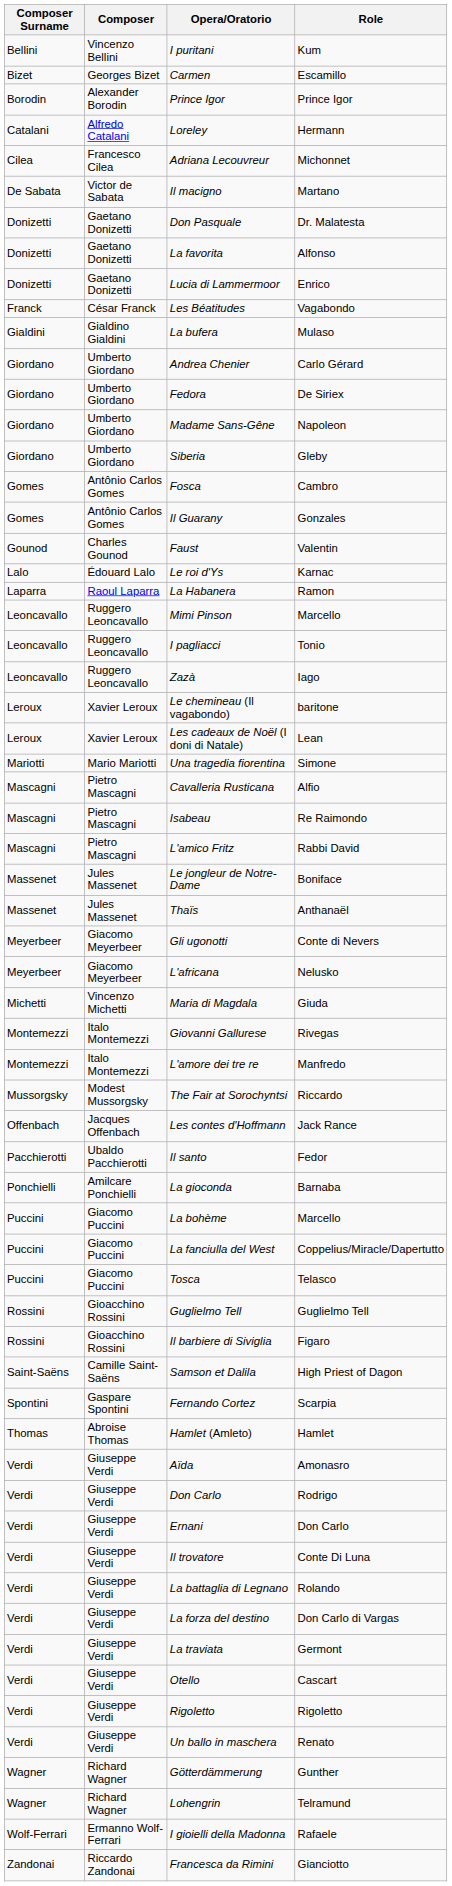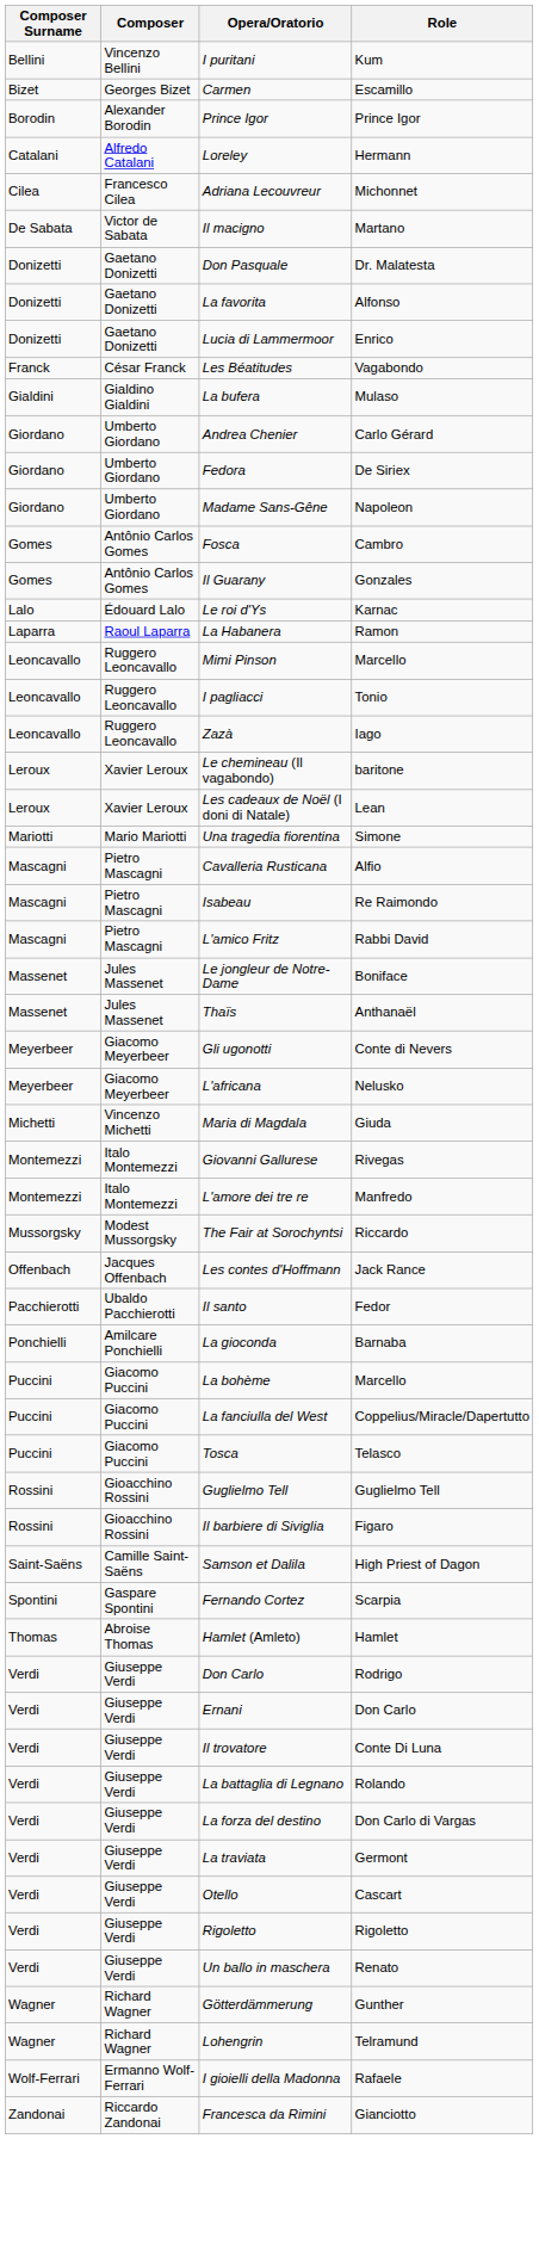 <table class="wikitable sortable" style="width: 100%;">
 <tr>
 <th>Composer Surname</th>
 <th>Composer</th>
 <th>Opera/Oratorio</th>
 <th>Role</th>
 </tr>
 <tr>
 <td>Bellini</td>
 <td>Vincenzo Bellini</td>
 <td><em>I puritani</em></td>
 <td>Kum</td>
 </tr>
 <tr>
 <td>Bizet</td>
 <td>Georges Bizet</td>
 <td><em>Carmen</em></td>
 <td>Escamillo</td>
 </tr>
 <tr>
 <td>Borodin</td>
 <td>Alexander Borodin</td>
 <td><em>Prince Igor</em></td>
 <td>Prince Igor</td>
 </tr>
 <tr>
 <td>Catalani</td>
 <td><a href='#'>Alfredo Catalani</a></td>
 <td><em>Loreley</em></td>
 <td>Hermann</td>
 </tr>
 <tr>
 <td>Cilea</td>
 <td>Francesco Cilea</td>
 <td><em>Adriana Lecouvreur</em></td>
 <td>Michonnet</td>
 </tr>
 <tr>
 <td>De Sabata</td>
 <td>Victor de Sabata</td>
 <td><em>Il macigno</em></td>
 <td>Martano</td>
 </tr>
 <tr>
 <td>Donizetti</td>
 <td>Gaetano Donizetti</td>
 <td><em>Don Pasquale</em></td>
 <td>Dr. Malatesta</td>
 </tr>
 <tr>
 <td>Donizetti</td>
 <td>Gaetano Donizetti</td>
 <td><em>La favorita</em></td>
 <td>Alfonso</td>
 </tr>
 <tr>
 <td>Donizetti</td>
 <td>Gaetano Donizetti</td>
 <td><em>Lucia di Lammermoor</em></td>
 <td>Enrico</td>
 </tr>
 <tr>
 <td>Franck</td>
 <td>César Franck</td>
 <td><em>Les Béatitudes</em></td>
 <td>Vagabondo</td>
 </tr>
 <tr>
 <td>Gialdini</td>
 <td>Gialdino Gialdini</td>
 <td><em>La bufera</em></td>
 <td>Mulaso</td>
 </tr>
 <tr>
 <td>Giordano</td>
 <td>Umberto Giordano</td>
 <td><em>Andrea Chenier</em></td>
 <td>Carlo Gérard</td>
 </tr>
 <tr>
 <td>Giordano</td>
 <td>Umberto Giordano</td>
 <td><em>Fedora</em></td>
 <td>De Siriex</td>
 </tr>
 <tr>
 <td>Giordano</td>
 <td>Umberto Giordano</td>
 <td><em>Madame Sans-Gêne</em></td>
 <td>Napoleon</td>
 </tr>
 <tr>
-<td>Giordano</td>
-<td>Umberto Giordano</td>
-<td><em>Siberia</em></td>
-<td>Gleby</td>
-</tr>
-<tr>
 <td>Gomes</td>
 <td>Antônio Carlos Gomes</td>
 <td><em>Fosca</em></td>
 <td>Cambro</td>
 </tr>
 <tr>
 <td>Gomes</td>
 <td>Antônio Carlos Gomes</td>
 <td><em>Il Guarany</em></td>
 <td>Gonzales</td>
-</tr>
-<tr>
-<td>Gounod</td>
-<td>Charles Gounod</td>
-<td><em>Faust</em></td>
-<td>Valentin</td>
 </tr>
 <tr>
 <td>Lalo</td>
 <td>Édouard Lalo</td>
 <td><em>Le roi d'Ys</em></td>
 <td>Karnac</td>
 </tr>
 <tr>
 <td>Laparra</td>
 <td><a href='#'>Raoul Laparra</a></td>
 <td><em>La Habanera</em></td>
 <td>Ramon</td>
 </tr>
 <tr>
 <td>Leoncavallo</td>
 <td>Ruggero Leoncavallo</td>
 <td><em>Mimi Pinson</em></td>
 <td>Marcello</td>
 </tr>
 <tr>
 <td>Leoncavallo</td>
 <td>Ruggero Leoncavallo</td>
 <td><em>I pagliacci</em></td>
 <td>Tonio</td>
 </tr>
 <tr>
 <td>Leoncavallo</td>
 <td>Ruggero Leoncavallo</td>
 <td><em>Zazà</em></td>
 <td>Iago</td>
 </tr>
 <tr>
 <td>Leroux</td>
 <td>Xavier Leroux</td>
 <td><em>Le chemineau</em> (Il vagabondo)</td>
 <td>baritone</td>
 </tr>
 <tr>
 <td>Leroux</td>
 <td>Xavier Leroux</td>
 <td><em>Les cadeaux de Noël</em> (I doni di Natale)</td>
 <td>Lean</td>
 </tr>
 <tr>
 <td>Mariotti</td>
 <td>Mario Mariotti</td>
 <td><em>Una tragedia fiorentina</em></td>
 <td>Simone</td>
 </tr>
 <tr>
 <td>Mascagni</td>
 <td>Pietro Mascagni</td>
 <td><em>Cavalleria Rusticana</em></td>
 <td>Alfio</td>
 </tr>
 <tr>
 <td>Mascagni</td>
 <td>Pietro Mascagni</td>
 <td><em>Isabeau</em></td>
 <td>Re Raimondo</td>
 </tr>
 <tr>
 <td>Mascagni</td>
 <td>Pietro Mascagni</td>
 <td><em>L'amico Fritz</em></td>
 <td>Rabbi David</td>
 </tr>
 <tr>
 <td>Massenet</td>
 <td>Jules Massenet</td>
 <td><em>Le jongleur de Notre-Dame</em></td>
 <td>Boniface</td>
 </tr>
 <tr>
 <td>Massenet</td>
 <td>Jules Massenet</td>
 <td><em>Thaïs</em></td>
 <td>Anthanaël</td>
 </tr>
 <tr>
 <td>Meyerbeer</td>
 <td>Giacomo Meyerbeer</td>
 <td><em>Gli ugonotti</em></td>
 <td>Conte di Nevers</td>
 </tr>
 <tr>
 <td>Meyerbeer</td>
 <td>Giacomo Meyerbeer</td>
 <td><em>L'africana</em></td>
 <td>Nelusko</td>
 </tr>
 <tr>
 <td>Michetti</td>
 <td>Vincenzo Michetti</td>
 <td><em>Maria di Magdala</em></td>
 <td>Giuda</td>
 </tr>
 <tr>
 <td>Montemezzi</td>
 <td>Italo Montemezzi</td>
 <td><em>Giovanni Gallurese</em></td>
 <td>Rivegas</td>
 </tr>
 <tr>
 <td>Montemezzi</td>
 <td>Italo Montemezzi</td>
 <td><em>L'amore dei tre re</em></td>
 <td>Manfredo</td>
 </tr>
 <tr>
 <td>Mussorgsky</td>
 <td>Modest Mussorgsky</td>
 <td><em>The Fair at Sorochyntsi</em></td>
 <td>Riccardo</td>
 </tr>
 <tr>
 <td>Offenbach</td>
 <td>Jacques Offenbach</td>
 <td><em>Les contes d'Hoffmann</em></td>
 <td>Jack Rance</td>
 </tr>
 <tr>
 <td>Pacchierotti</td>
 <td>Ubaldo Pacchierotti</td>
 <td><em>Il santo</em></td>
 <td>Fedor</td>
 </tr>
 <tr>
 <td>Ponchielli</td>
 <td>Amilcare Ponchielli</td>
 <td><em>La gioconda</em></td>
 <td>Barnaba</td>
 </tr>
 <tr>
 <td>Puccini</td>
 <td>Giacomo Puccini</td>
 <td><em>La bohème</em></td>
 <td>Marcello</td>
 </tr>
 <tr>
 <td>Puccini</td>
 <td>Giacomo Puccini</td>
 <td><em>La fanciulla del West</em></td>
 <td>Coppelius/Miracle/Dapertutto</td>
 </tr>
 <tr>
 <td>Puccini</td>
 <td>Giacomo Puccini</td>
 <td><em>Tosca</em></td>
 <td>Telasco</td>
 </tr>
 <tr>
 <td>Rossini</td>
 <td>Gioacchino Rossini</td>
 <td><em>Guglielmo Tell</em></td>
 <td>Guglielmo Tell</td>
 </tr>
 <tr>
 <td>Rossini</td>
 <td>Gioacchino Rossini</td>
 <td><em>Il barbiere di Siviglia</em></td>
 <td>Figaro</td>
 </tr>
 <tr>
 <td>Saint-Saëns</td>
 <td>Camille Saint-Saëns</td>
 <td><em>Samson et Dalila</em></td>
 <td>High Priest of Dagon</td>
 </tr>
 <tr>
 <td>Spontini</td>
 <td>Gaspare Spontini</td>
 <td><em>Fernando Cortez</em></td>
 <td>Scarpia</td>
 </tr>
 <tr>
 <td>Thomas</td>
 <td>Abroise Thomas</td>
 <td><em>Hamlet</em> (Amleto)</td>
 <td>Hamlet</td>
 </tr>
 <tr>
 <td>Verdi</td>
 <td>Giuseppe Verdi</td>
-<td><em>Aïda</em></td>
-<td>Amonasro</td>
-</tr>
-<tr>
-<td>Verdi</td>
-<td>Giuseppe Verdi</td>
 <td><em>Don Carlo</em></td>
 <td>Rodrigo</td>
 </tr>
 <tr>
 <td>Verdi</td>
 <td>Giuseppe Verdi</td>
 <td><em>Ernani</em></td>
 <td>Don Carlo</td>
 </tr>
 <tr>
 <td>Verdi</td>
 <td>Giuseppe Verdi</td>
 <td><em>Il trovatore</em></td>
 <td>Conte Di Luna</td>
 </tr>
 <tr>
 <td>Verdi</td>
 <td>Giuseppe Verdi</td>
 <td><em>La battaglia di Legnano</em></td>
 <td>Rolando</td>
 </tr>
 <tr>
 <td>Verdi</td>
 <td>Giuseppe Verdi</td>
 <td><em>La forza del destino</em></td>
 <td>Don Carlo di Vargas</td>
 </tr>
 <tr>
 <td>Verdi</td>
 <td>Giuseppe Verdi</td>
 <td><em>La traviata</em></td>
 <td>Germont</td>
 </tr>
 <tr>
 <td>Verdi</td>
 <td>Giuseppe Verdi</td>
 <td><em>Otello</em></td>
 <td>Cascart</td>
 </tr>
 <tr>
 <td>Verdi</td>
 <td>Giuseppe Verdi</td>
 <td><em>Rigoletto</em></td>
 <td>Rigoletto</td>
 </tr>
 <tr>
 <td>Verdi</td>
 <td>Giuseppe Verdi</td>
 <td><em>Un ballo in maschera</em></td>
 <td>Renato</td>
 </tr>
 <tr>
 <td>Wagner</td>
 <td>Richard Wagner</td>
 <td><em>Götterdämmerung</em></td>
 <td>Gunther</td>
 </tr>
 <tr>
 <td>Wagner</td>
 <td>Richard Wagner</td>
 <td><em>Lohengrin</em></td>
 <td>Telramund</td>
 </tr>
 <tr>
 <td>Wolf-Ferrari</td>
 <td>Ermanno Wolf-Ferrari</td>
 <td><em>I gioielli della Madonna</em></td>
 <td>Rafaele</td>
 </tr>
 <tr>
 <td>Zandonai</td>
 <td>Riccardo Zandonai</td>
 <td><em>Francesca da Rimini</em></td>
 <td>Gianciotto</td>
 </tr>
 </table>
